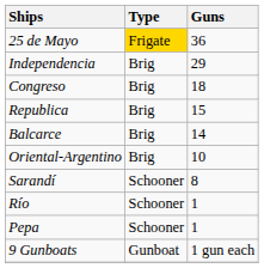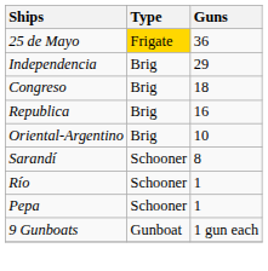 <table class="wikitable">
 <tr>
 <th style="text-align: left;">Ships</th>
 <th style="text-align: left;">Type</th>
 <th style="text-align: left;">Guns</th>
 </tr>
 <tr>
 <td><em>25 de Mayo</em></td>
 <td style="background: gold;">Frigate</td>
 <td>36</td>
 </tr>
 <tr>
 <td><em>Independencia</em></td>
 <td>Brig</td>
 <td>29</td>
 </tr>
 <tr>
 <td><em>Congreso</em></td>
 <td>Brig</td>
 <td>18</td>
 </tr>
 <tr>
 <td><em>Republica</em></td>
 <td>Brig</td>
-<td>15</td>
-</tr>
-<tr>
-<td><em>Balcarce</em></td>
-<td>Brig</td>
-<td>14</td>
+<td>16</td>
 </tr>
 <tr>
 <td><em>Oriental-Argentino</em></td>
 <td>Brig</td>
 <td>10</td>
 </tr>
 <tr>
 <td><em>Sarandí</em></td>
 <td>Schooner</td>
 <td>8</td>
 </tr>
 <tr>
 <td><em>Río</em></td>
 <td>Schooner</td>
 <td>1</td>
 </tr>
 <tr>
 <td><em>Pepa</em></td>
 <td>Schooner</td>
 <td>1</td>
 </tr>
 <tr>
 <td><em>9 Gunboats</em></td>
 <td>Gunboat</td>
 <td>1 gun each</td>
 </tr>
 <tr>
 </tr>
 </table>
